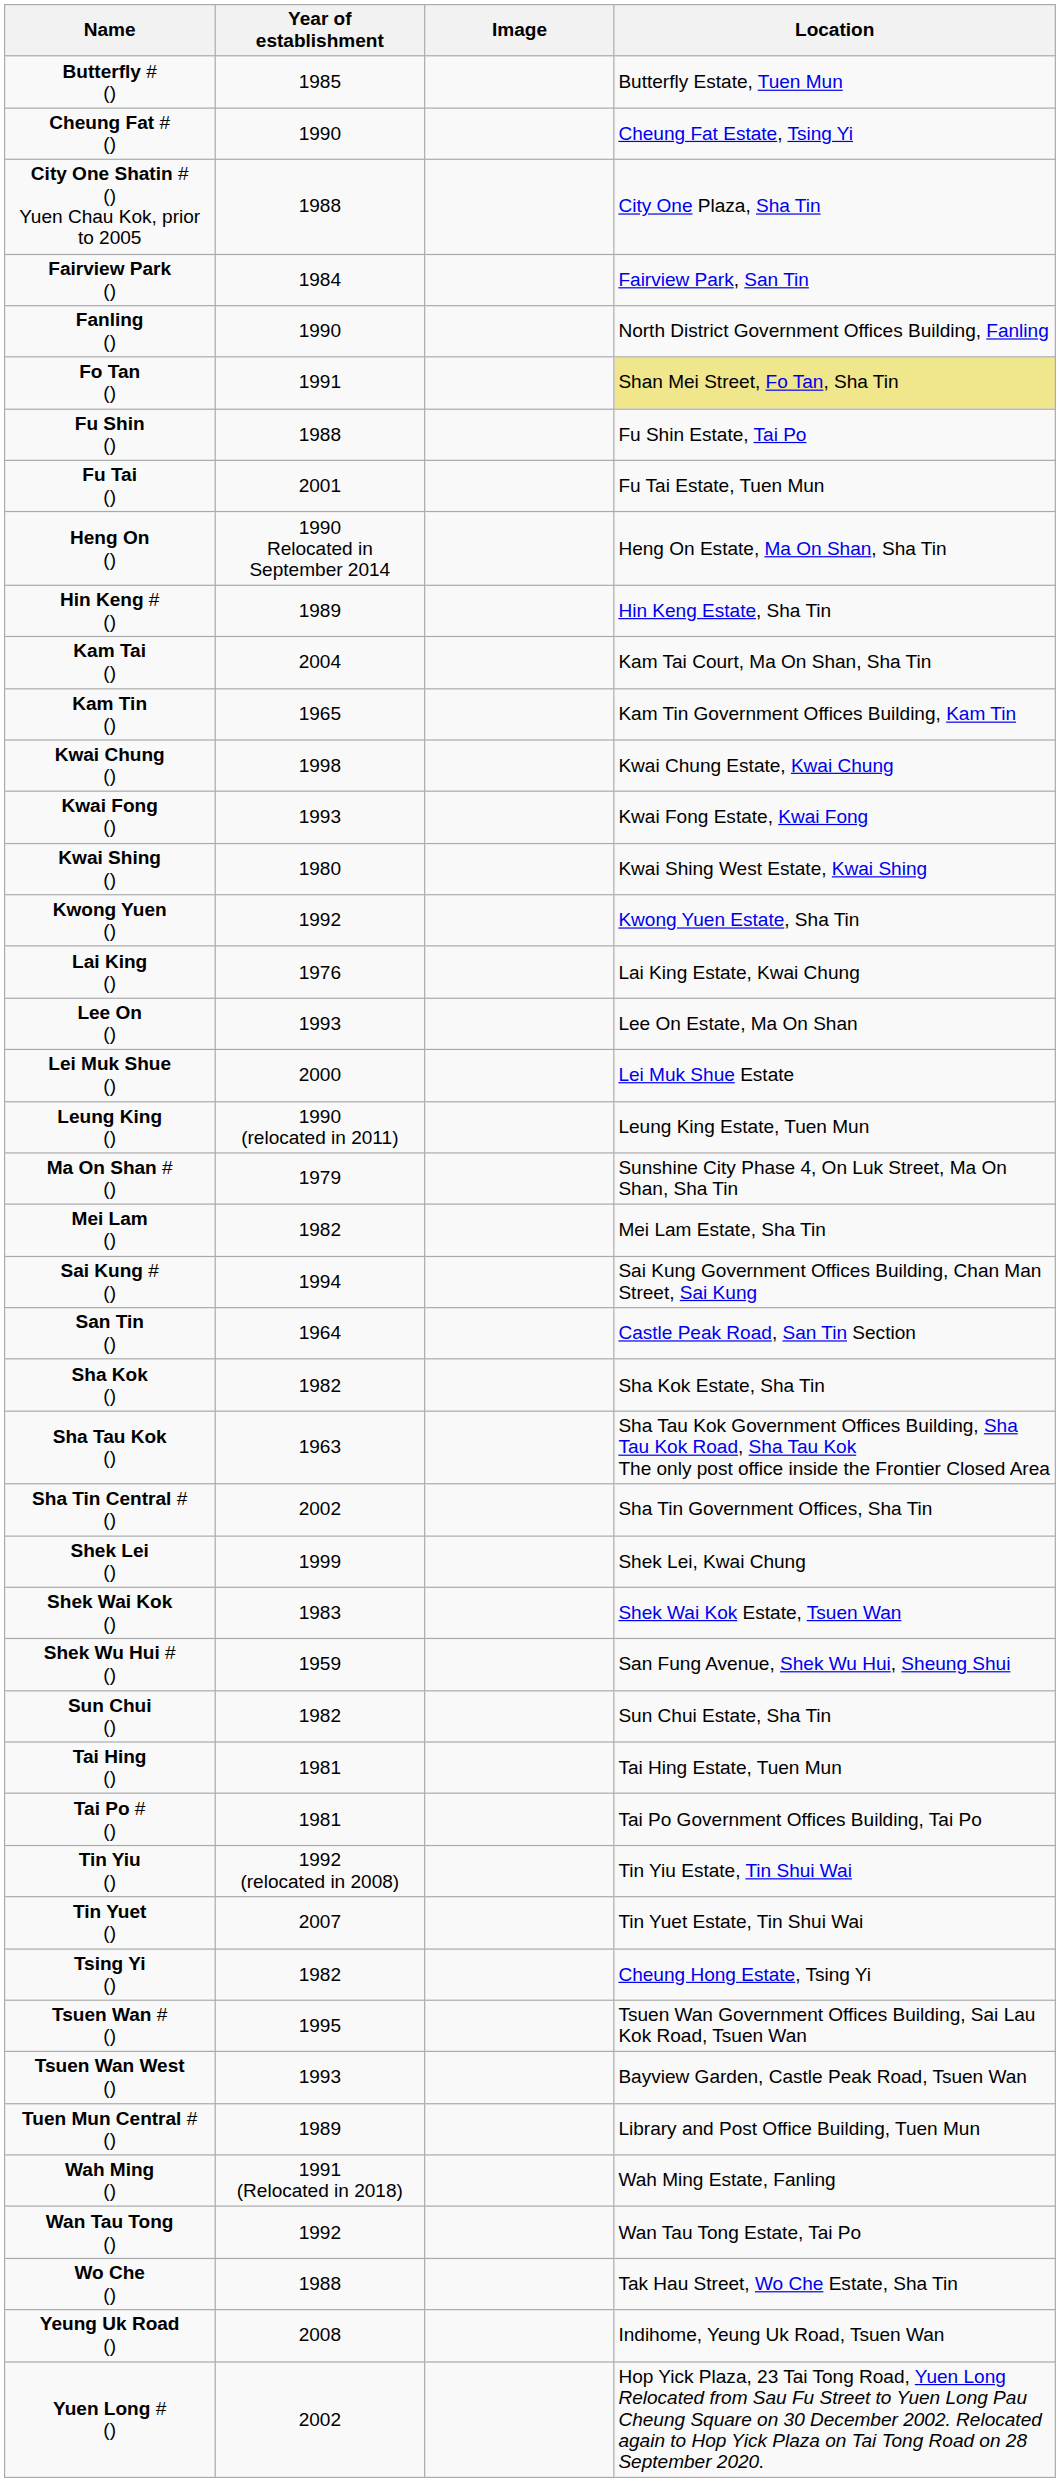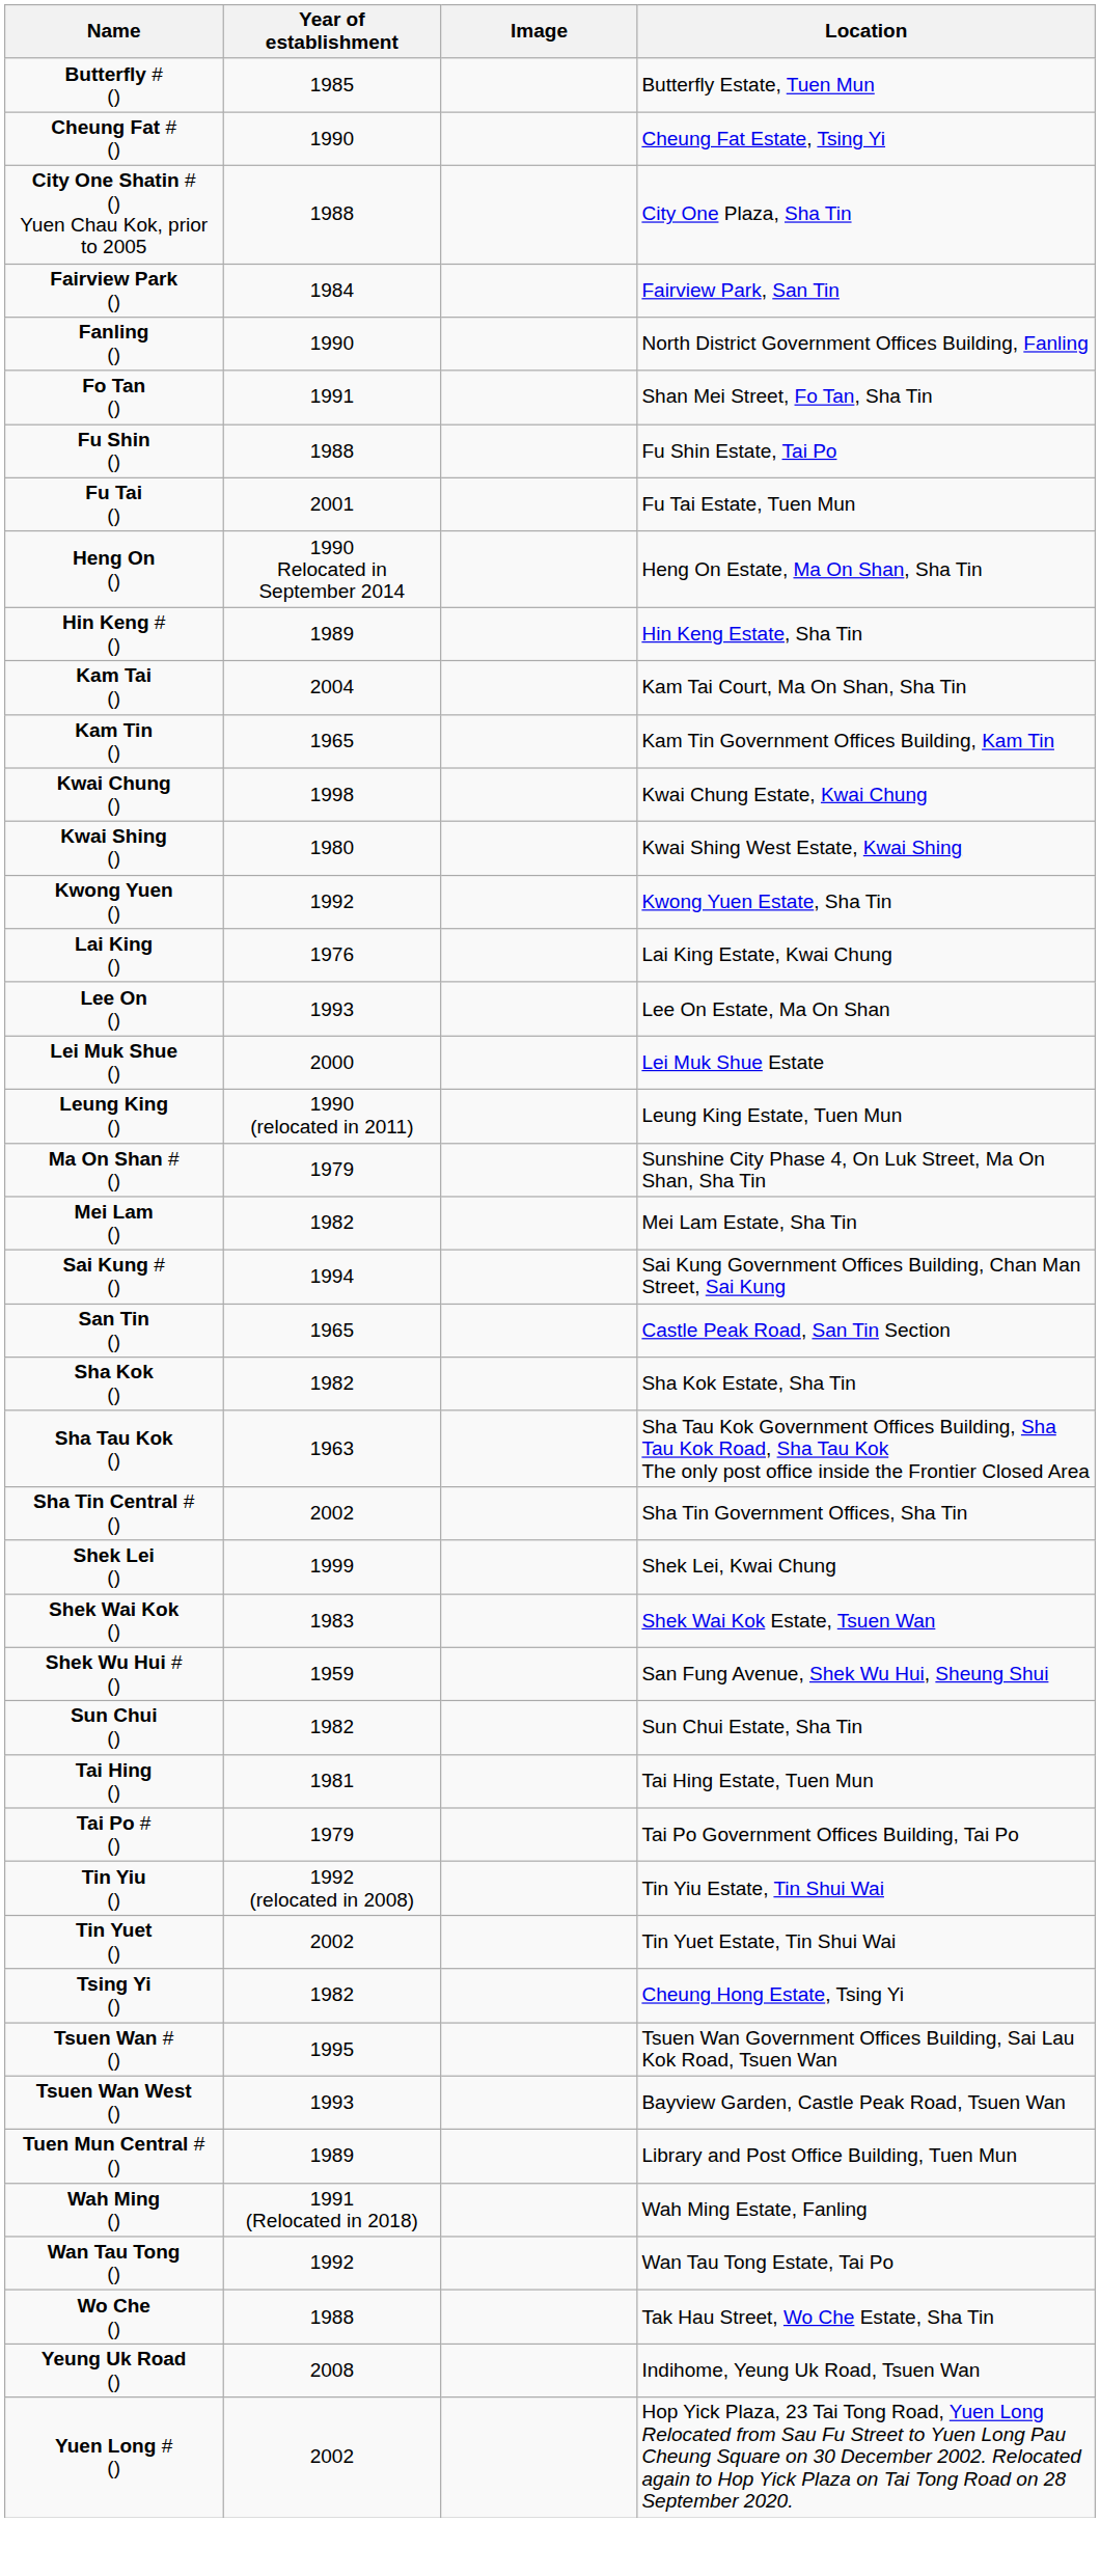 <table class="wikitable" width="100%">
 <tr>
 <th width="20%">Name</th>
 <th width="20%">Year of<br>establishment</th>
 <th width="18%">Image</th>
 <th width="42%">Location</th>
 </tr>
 <tr>
 <td align="center"><strong>Butterfly</strong> #<br>()</td>
 <td align="center">1985</td>
 <td align="center"></td>
 <td>Butterfly Estate, <a href='#'>Tuen Mun</a></td>
 </tr>
 <tr>
 <td align="center"><strong>Cheung Fat</strong> #<br>()</td>
 <td align="center">1990</td>
 <td align="center"></td>
 <td><a href='#'>Cheung Fat Estate</a>, <a href='#'>Tsing Yi</a></td>
 </tr>
 <tr>
 <td align="center"><strong>City One Shatin</strong> #<br>()<br>Yuen Chau Kok, prior to 2005<br></td>
 <td align="center">1988</td>
 <td align="center"></td>
 <td><a href='#'>City One</a> Plaza, <a href='#'>Sha Tin</a></td>
 </tr>
 <tr>
 <td align="center"><strong>Fairview Park</strong><br>()</td>
 <td align="center">1984</td>
 <td align="center"></td>
 <td><a href='#'>Fairview Park</a>, <a href='#'>San Tin</a></td>
 </tr>
 <tr>
 <td align="center"><strong>Fanling</strong><br>()</td>
 <td align="center">1990</td>
 <td align="center"></td>
 <td>North District Government Offices Building, <a href='#'>Fanling</a></td>
 </tr>
 <tr>
 <td align="center"><strong>Fo Tan</strong><br>()</td>
 <td align="center">1991</td>
 <td align="center"></td>
-<td style="background: khaki;">Shan Mei Street, <a href='#'>Fo Tan</a>, Sha Tin</td>
+<td>Shan Mei Street, <a href='#'>Fo Tan</a>, Sha Tin</td>
 </tr>
 <tr>
 <td align="center"><strong>Fu Shin</strong><br>()</td>
 <td align="center">1988</td>
 <td align="center"></td>
 <td>Fu Shin Estate, <a href='#'>Tai Po</a></td>
 </tr>
 <tr>
 <td align="center"><strong>Fu Tai</strong><br>()</td>
 <td align="center">2001</td>
 <td align="center"></td>
 <td>Fu Tai Estate, Tuen Mun</td>
 </tr>
 <tr>
 <td align="center"><strong>Heng On</strong><br>()</td>
 <td align="center">1990<br>Relocated in September 2014</td>
 <td align="center"></td>
 <td>Heng On Estate, <a href='#'>Ma On Shan</a>, Sha Tin</td>
 </tr>
 <tr>
 <td align="center"><strong>Hin Keng</strong> #<br>()</td>
 <td align="center">1989</td>
 <td align="center"></td>
 <td><a href='#'>Hin Keng Estate</a>, Sha Tin</td>
 </tr>
 <tr>
 <td align="center"><strong>Kam Tai</strong><br>()</td>
 <td align="center">2004</td>
 <td align="center"></td>
 <td>Kam Tai Court, Ma On Shan, Sha Tin</td>
 </tr>
 <tr>
 <td align="center"><strong>Kam Tin</strong><br>()</td>
 <td align="center">1965</td>
 <td align="center"></td>
 <td>Kam Tin Government Offices Building, <a href='#'>Kam Tin</a></td>
 </tr>
 <tr>
 <td align="center"><strong>Kwai Chung</strong><br>()</td>
 <td align="center">1998</td>
 <td align="center"></td>
 <td>Kwai Chung Estate, <a href='#'>Kwai Chung</a></td>
-</tr>
-<tr>
-<td align="center"><strong>Kwai Fong</strong><br>()</td>
-<td align="center">1993</td>
-<td align="center"></td>
-<td>Kwai Fong Estate, <a href='#'>Kwai Fong</a></td>
 </tr>
 <tr>
 <td align="center"><strong>Kwai Shing</strong><br>()</td>
 <td align="center">1980</td>
 <td align="center"></td>
 <td>Kwai Shing West Estate, <a href='#'>Kwai Shing</a></td>
 </tr>
 <tr>
 <td align="center"><strong>Kwong Yuen</strong><br>()</td>
 <td align="center">1992</td>
 <td align="center"></td>
 <td><a href='#'>Kwong Yuen Estate</a>, Sha Tin</td>
 </tr>
 <tr>
 <td align="center"><strong>Lai King</strong><br>()</td>
 <td align="center">1976</td>
 <td align="center"></td>
 <td>Lai King Estate, Kwai Chung</td>
 </tr>
 <tr>
 <td align="center"><strong>Lee On</strong><br>()</td>
 <td align="center">1993</td>
 <td align="center"></td>
 <td>Lee On Estate, Ma On Shan</td>
 </tr>
 <tr>
 <td align="center"><strong>Lei Muk Shue</strong><br>()</td>
 <td align="center">2000</td>
 <td align="center"></td>
 <td><a href='#'>Lei Muk Shue</a> Estate</td>
 </tr>
 <tr>
 <td align="center"><strong>Leung King</strong><br>()</td>
 <td align="center">1990<br>(relocated in 2011)</td>
 <td align="center"></td>
 <td>Leung King Estate, Tuen Mun</td>
 </tr>
 <tr>
 <td align="center"><strong>Ma On Shan</strong> #<br>()</td>
 <td align="center">1979</td>
 <td align="center"></td>
 <td>Sunshine City Phase 4, On Luk Street, Ma On Shan, Sha Tin</td>
 </tr>
 <tr>
 <td align="center"><strong>Mei Lam</strong><br>()</td>
 <td align="center">1982</td>
 <td align="center"></td>
 <td>Mei Lam Estate, Sha Tin</td>
 </tr>
 <tr>
 <td align="center"><strong>Sai Kung</strong> #<br>()</td>
 <td align="center">1994</td>
 <td align="center"></td>
 <td>Sai Kung Government Offices Building, Chan Man Street, <a href='#'>Sai Kung</a></td>
 </tr>
 <tr>
 <td align="center"><strong>San Tin</strong><br>()</td>
-<td align="center">1964</td>
+<td align="center">1965</td>
 <td align="center"></td>
 <td><a href='#'>Castle Peak Road</a>, <a href='#'>San Tin</a> Section</td>
 </tr>
 <tr>
 <td align="center"><strong>Sha Kok</strong><br>()</td>
 <td align="center">1982</td>
 <td align="center"></td>
 <td>Sha Kok Estate, Sha Tin</td>
 </tr>
 <tr>
 <td align="center"><strong>Sha Tau Kok</strong><br>()</td>
 <td align="center">1963</td>
 <td align="center"></td>
 <td>Sha Tau Kok Government Offices Building, <a href='#'>Sha Tau Kok Road</a>, <a href='#'>Sha Tau Kok</a><br>The only post office inside the Frontier Closed Area</td>
 </tr>
 <tr>
 <td align="center"><strong>Sha Tin Central</strong> #<br>()</td>
 <td align="center">2002</td>
 <td align="center"></td>
 <td>Sha Tin Government Offices, Sha Tin</td>
 </tr>
 <tr>
 <td align="center"><strong>Shek Lei</strong><br>()</td>
 <td align="center">1999</td>
 <td align="center"></td>
 <td>Shek Lei, Kwai Chung</td>
 </tr>
 <tr>
 <td align="center"><strong>Shek Wai Kok</strong><br>()</td>
 <td align="center">1983</td>
 <td align="center"></td>
 <td><a href='#'>Shek Wai Kok</a> Estate, <a href='#'>Tsuen Wan</a></td>
 </tr>
 <tr>
 <td align="center"><strong>Shek Wu Hui</strong> #<br>()</td>
 <td align="center">1959</td>
 <td align="center"></td>
 <td>San Fung Avenue, <a href='#'>Shek Wu Hui</a>, <a href='#'>Sheung Shui</a></td>
 </tr>
 <tr>
 <td align="center"><strong>Sun Chui</strong><br>()</td>
 <td align="center">1982</td>
 <td align="center"></td>
 <td>Sun Chui Estate, Sha Tin</td>
 </tr>
 <tr>
 <td align="center"><strong>Tai Hing</strong><br>()</td>
 <td align="center">1981</td>
 <td align="center"></td>
 <td>Tai Hing Estate, Tuen Mun</td>
 </tr>
 <tr>
 <td align="center"><strong>Tai Po</strong> #<br>()</td>
-<td align="center">1981</td>
+<td align="center">1979</td>
 <td align="center"></td>
 <td>Tai Po Government Offices Building, Tai Po</td>
 </tr>
 <tr>
 <td align="center"><strong>Tin Yiu</strong><br>()</td>
 <td align="center">1992<br>(relocated in 2008)</td>
 <td align="center"></td>
 <td>Tin Yiu Estate, <a href='#'>Tin Shui Wai</a></td>
 </tr>
 <tr>
 <td align="center"><strong>Tin Yuet</strong><br>()</td>
-<td align="center">2007</td>
+<td align="center">2002</td>
 <td align="center"></td>
 <td>Tin Yuet Estate, Tin Shui Wai</td>
 </tr>
 <tr>
 <td align="center"><strong>Tsing Yi</strong><br>()</td>
 <td align="center">1982</td>
 <td align="center"></td>
 <td><a href='#'>Cheung Hong Estate</a>, Tsing Yi</td>
 </tr>
 <tr>
 <td align="center"><strong>Tsuen Wan</strong> #<br>()</td>
 <td align="center">1995</td>
 <td align="center"></td>
 <td>Tsuen Wan Government Offices Building, Sai Lau Kok Road, Tsuen Wan</td>
 </tr>
 <tr>
 <td align="center"><strong>Tsuen Wan West</strong><br>()</td>
 <td align="center">1993</td>
 <td align="center"></td>
 <td>Bayview Garden, Castle Peak Road, Tsuen Wan</td>
 </tr>
 <tr>
 <td align="center"><strong>Tuen Mun Central</strong> #<br>()</td>
 <td align="center">1989</td>
 <td align="center"></td>
 <td>Library and Post Office Building, Tuen Mun</td>
 </tr>
 <tr>
 <td align="center"><strong>Wah Ming</strong><br>()</td>
 <td align="center">1991<br>(Relocated in 2018)</td>
 <td align="center"></td>
 <td>Wah Ming Estate, Fanling</td>
 </tr>
 <tr>
 <td align="center"><strong>Wan Tau Tong</strong><br>()</td>
 <td align="center">1992</td>
 <td align="center"></td>
 <td>Wan Tau Tong Estate, Tai Po</td>
 </tr>
 <tr>
 <td align="center"><strong>Wo Che</strong><br>()</td>
 <td align="center">1988</td>
 <td align="center"></td>
 <td>Tak Hau Street, <a href='#'>Wo Che</a> Estate, Sha Tin</td>
 </tr>
 <tr>
 <td align="center"><strong>Yeung Uk Road</strong><br>()</td>
 <td align="center">2008</td>
 <td align="center"></td>
 <td>Indihome, Yeung Uk Road, Tsuen Wan</td>
 </tr>
 <tr>
 <td align="center"><strong>Yuen Long</strong> #<br>()</td>
 <td align="center">2002</td>
 <td align="center"></td>
 <td>Hop Yick Plaza, 23 Tai Tong Road, <a href='#'>Yuen Long</a><br> <em>Relocated from Sau Fu Street to Yuen Long Pau Cheung Square on 30 December 2002. Relocated again to Hop Yick Plaza on Tai Tong Road on 28 September 2020.</em></td>
 </tr>
 </table>
